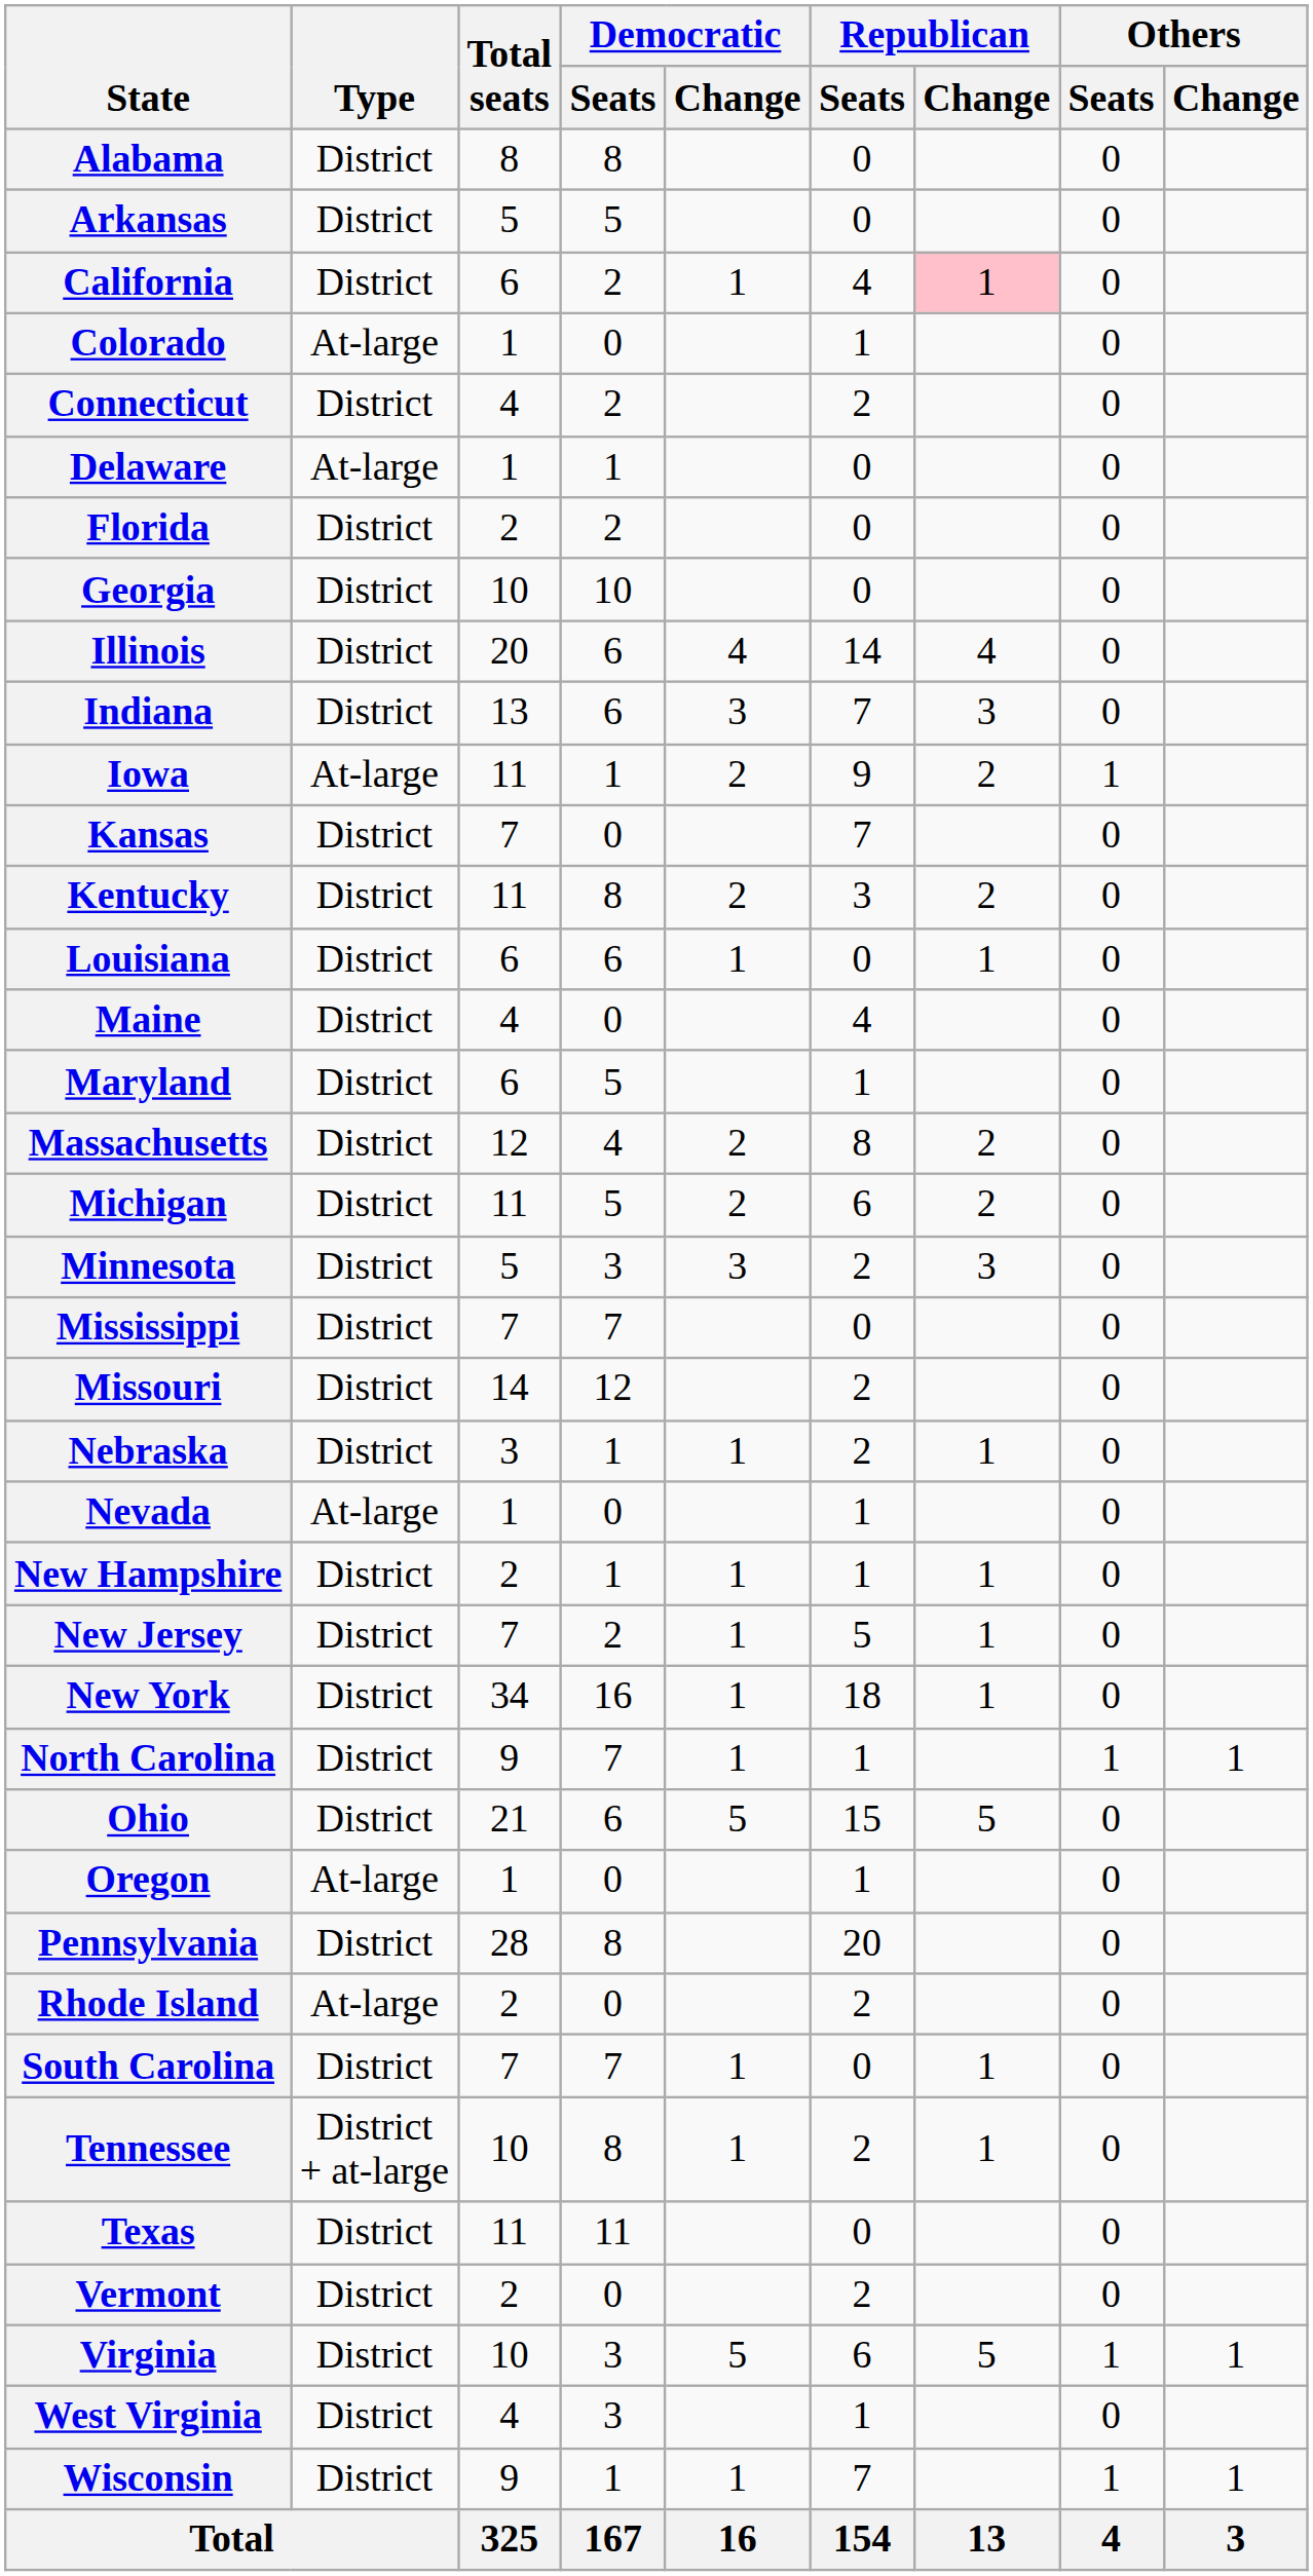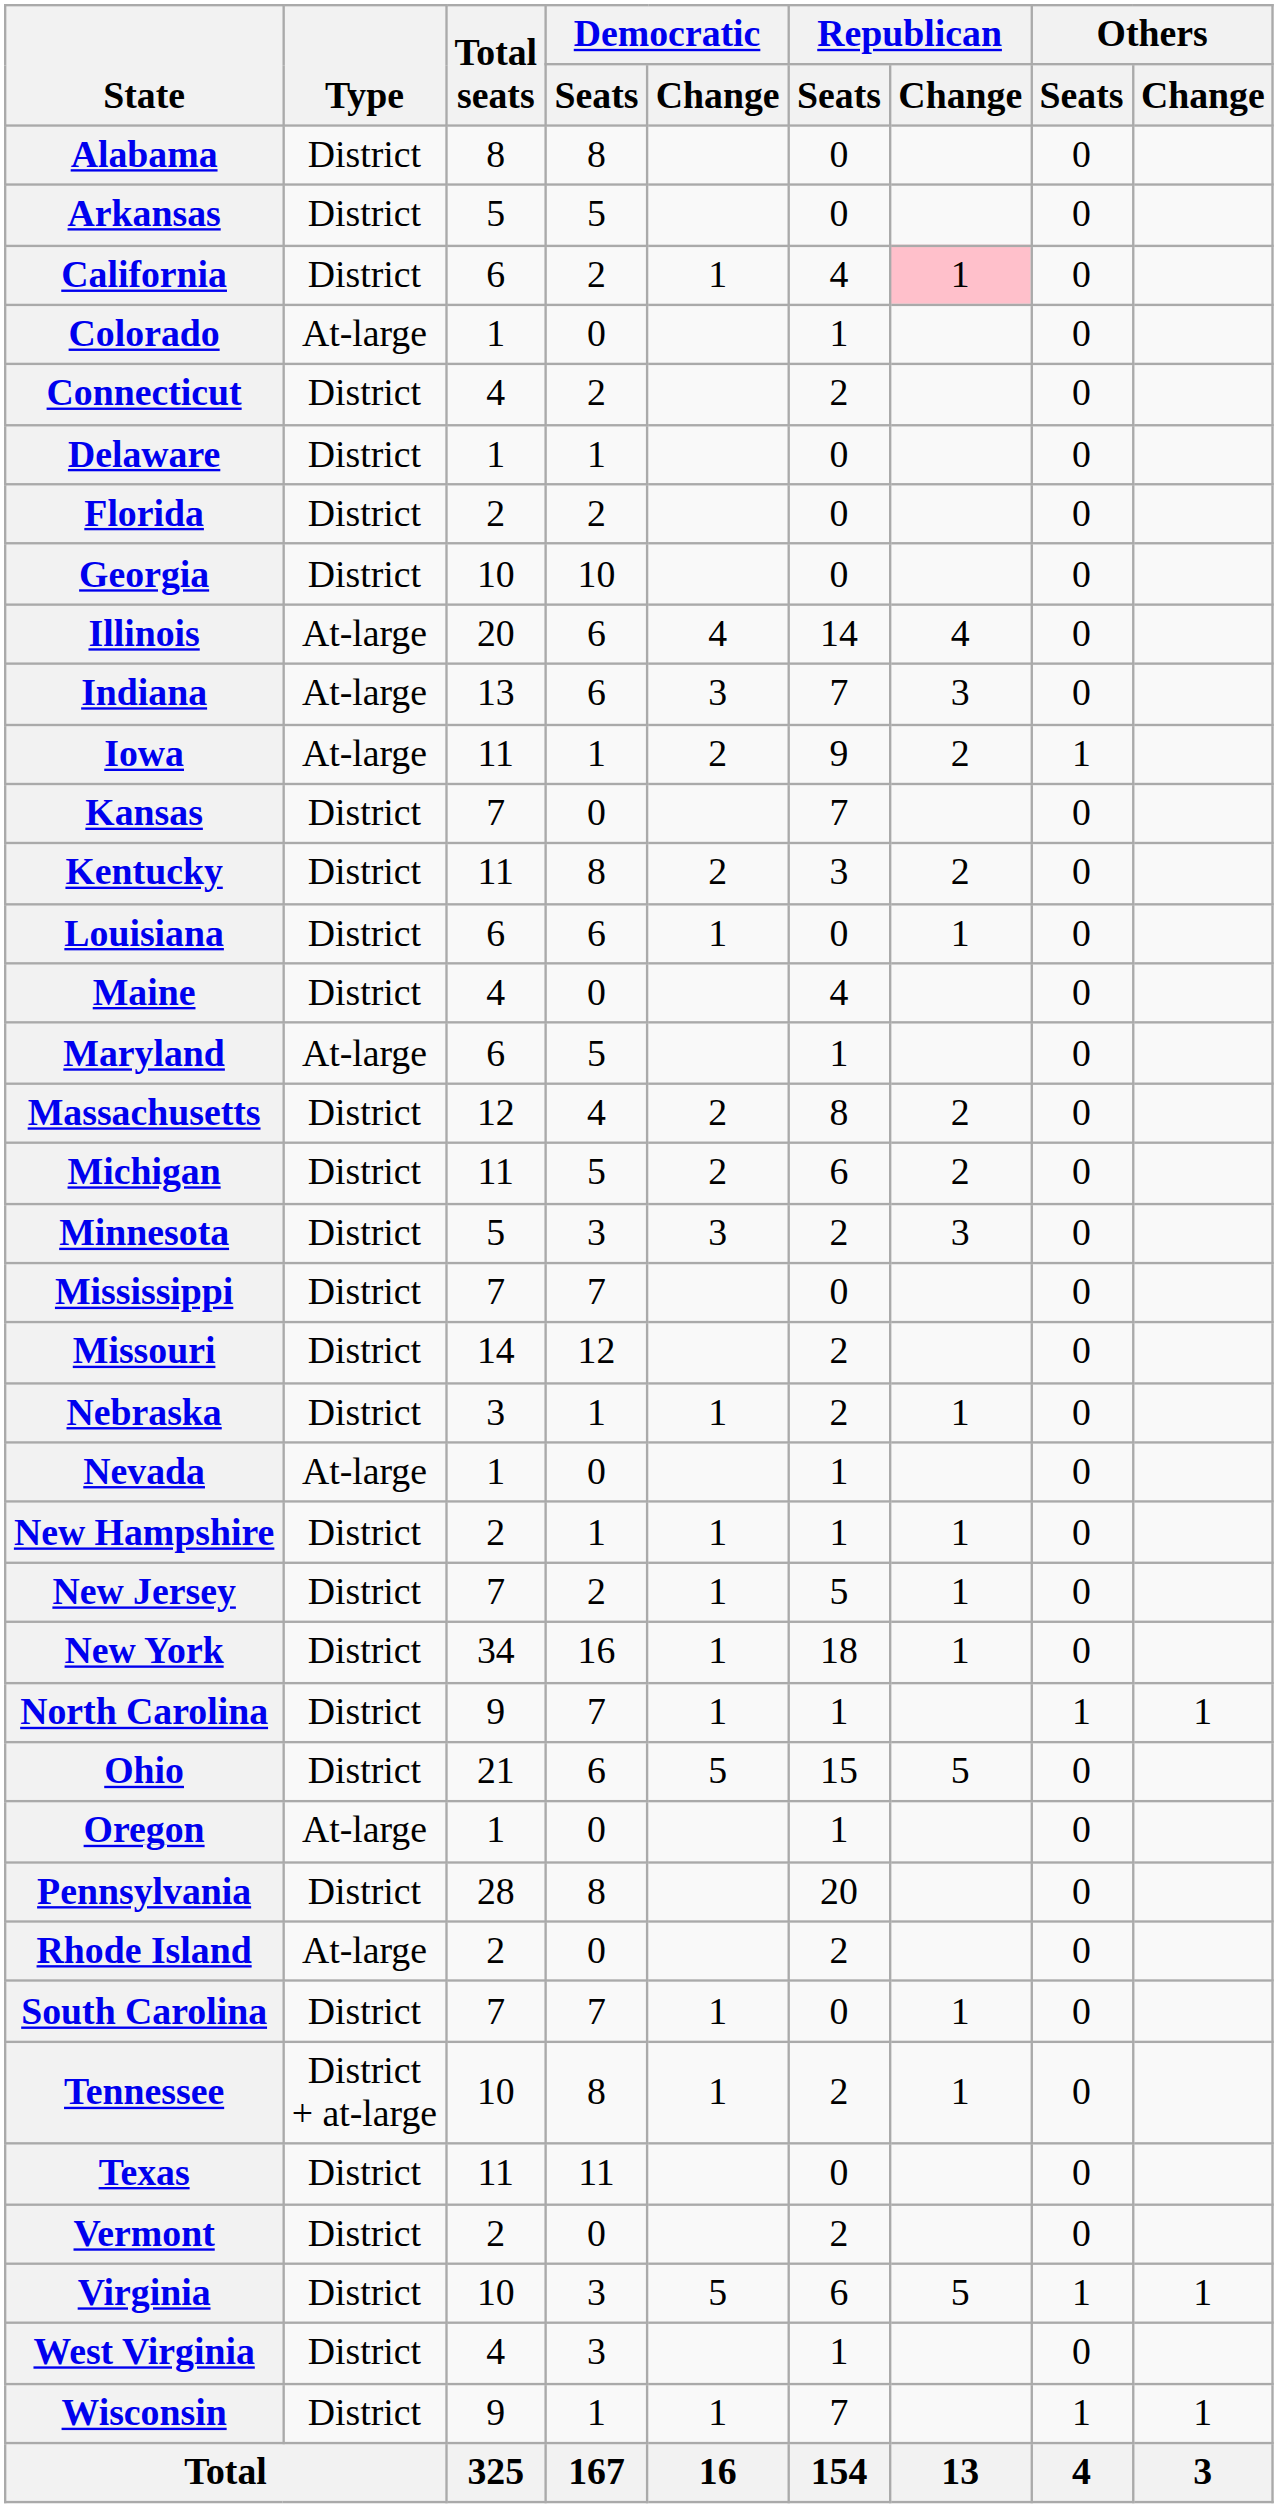 <table class="wikitable sortable" style="text-align:center">
 <tr valign=bottom>
 <th rowspan=2>State</th>
 <th rowspan=2>Type</th>
 <th rowspan=2>Total<br>seats</th>
 <th colspan=2 ><a href='#'>Democratic</a></th>
 <th colspan=2 ><a href='#'>Republican</a></th>
 <th colspan=2>Others</th>
 </tr>
 <tr>
 <th>Seats</th>
 <th>Change</th>
 <th>Seats</th>
 <th>Change</th>
 <th>Seats</th>
 <th>Change</th>
 </tr>
 <tr>
 <th><a href='#'>Alabama</a></th>
 <td>District</td>
 <td>8</td>
 <td>8</td>
 <td></td>
 <td>0</td>
 <td></td>
 <td>0</td>
 <td data-sort-value=0></td>
 </tr>
 <tr>
 <th><a href='#'>Arkansas</a></th>
 <td>District</td>
 <td>5</td>
 <td>5</td>
 <td></td>
 <td>0</td>
 <td></td>
 <td>0</td>
 <td data-sort-value=0></td>
 </tr>
 <tr>
 <th><a href='#'>California</a></th>
 <td>District</td>
 <td>6</td>
 <td>2</td>
 <td> 1</td>
 <td>4</td>
 <td style="background: pink;"> 1</td>
 <td>0</td>
 <td data-sort-value=0></td>
 </tr>
 <tr>
 <th><a href='#'>Colorado</a></th>
 <td>At-large</td>
 <td>1</td>
 <td>0</td>
 <td></td>
 <td>1</td>
 <td></td>
 <td>0</td>
 <td data-sort-value=0></td>
 </tr>
 <tr>
 <th><a href='#'>Connecticut</a></th>
 <td>District</td>
 <td>4</td>
 <td>2</td>
 <td></td>
 <td>2</td>
 <td></td>
 <td>0</td>
 <td data-sort-value=0></td>
 </tr>
 <tr>
 <th><a href='#'>Delaware</a></th>
-<td>At-large</td>
+<td>District</td>
 <td>1</td>
 <td>1</td>
 <td></td>
 <td>0</td>
 <td></td>
 <td>0</td>
 <td data-sort-value=0></td>
 </tr>
 <tr>
 <th><a href='#'>Florida</a></th>
 <td>District</td>
 <td>2</td>
 <td>2</td>
 <td></td>
 <td>0</td>
 <td></td>
 <td>0</td>
 <td data-sort-value=0></td>
 </tr>
 <tr>
 <th><a href='#'>Georgia</a></th>
 <td>District</td>
 <td>10</td>
 <td>10</td>
 <td></td>
 <td>0</td>
 <td></td>
 <td>0</td>
 <td data-sort-value=0></td>
 </tr>
 <tr>
 <th><a href='#'>Illinois</a></th>
-<td>District</td>
+<td>At-large</td>
 <td>20</td>
 <td>6</td>
 <td> 4</td>
 <td>14</td>
 <td> 4</td>
 <td>0</td>
 <td data-sort-value=0></td>
 </tr>
 <tr>
 <th><a href='#'>Indiana</a></th>
-<td>District</td>
+<td>At-large</td>
 <td>13</td>
 <td>6</td>
 <td> 3</td>
 <td>7</td>
 <td> 3</td>
 <td>0</td>
 <td data-sort-value=0></td>
 </tr>
 <tr>
 <th><a href='#'>Iowa</a></th>
 <td>At-large</td>
 <td>11</td>
 <td>1</td>
 <td> 2</td>
 <td>9</td>
 <td> 2</td>
 <td>1</td>
 <td></td>
 </tr>
 <tr>
 <th><a href='#'>Kansas</a></th>
 <td>District</td>
 <td>7</td>
 <td>0</td>
 <td></td>
 <td>7</td>
 <td></td>
 <td>0</td>
 <td data-sort-value=0></td>
 </tr>
 <tr>
 <th><a href='#'>Kentucky</a></th>
 <td>District</td>
 <td>11</td>
 <td>8</td>
 <td> 2</td>
 <td>3</td>
 <td> 2</td>
 <td>0</td>
 <td data-sort-value=0></td>
 </tr>
 <tr>
 <th><a href='#'>Louisiana</a></th>
 <td>District</td>
 <td>6</td>
 <td>6</td>
 <td> 1</td>
 <td>0</td>
 <td> 1</td>
 <td>0</td>
 <td data-sort-value=0></td>
 </tr>
 <tr>
 <th><a href='#'>Maine</a></th>
 <td>District</td>
 <td>4</td>
 <td>0</td>
 <td></td>
 <td>4</td>
 <td></td>
 <td>0</td>
 <td data-sort-value=0></td>
 </tr>
 <tr>
 <th><a href='#'>Maryland</a></th>
-<td>District</td>
+<td>At-large</td>
 <td>6</td>
 <td>5</td>
 <td></td>
 <td>1</td>
 <td></td>
 <td>0</td>
 <td data-sort-value=0></td>
 </tr>
 <tr>
 <th><a href='#'>Massachusetts</a></th>
 <td>District</td>
 <td>12</td>
 <td>4</td>
 <td> 2</td>
 <td>8</td>
 <td> 2</td>
 <td>0</td>
 <td data-sort-value=0></td>
 </tr>
 <tr>
 <th><a href='#'>Michigan</a></th>
 <td>District</td>
 <td>11</td>
 <td>5</td>
 <td> 2</td>
 <td>6</td>
 <td> 2</td>
 <td>0</td>
 <td data-sort-value=0></td>
 </tr>
 <tr>
 <th><a href='#'>Minnesota</a></th>
 <td>District</td>
 <td>5</td>
 <td>3</td>
 <td> 3</td>
 <td>2</td>
 <td> 3</td>
 <td>0</td>
 <td data-sort-value=0></td>
 </tr>
 <tr>
 <th><a href='#'>Mississippi</a></th>
 <td>District</td>
 <td>7</td>
 <td>7</td>
 <td></td>
 <td>0</td>
 <td></td>
 <td>0</td>
 <td data-sort-value=0></td>
 </tr>
 <tr>
 <th><a href='#'>Missouri</a></th>
 <td>District</td>
 <td>14</td>
 <td>12</td>
 <td></td>
 <td>2</td>
 <td></td>
 <td>0</td>
 <td data-sort-value=0></td>
 </tr>
 <tr>
 <th><a href='#'>Nebraska</a></th>
 <td>District</td>
 <td>3</td>
 <td>1</td>
 <td> 1</td>
 <td>2</td>
 <td> 1</td>
 <td>0</td>
 <td data-sort-value=0></td>
 </tr>
 <tr>
 <th><a href='#'>Nevada</a></th>
 <td>At-large</td>
 <td>1</td>
 <td>0</td>
 <td></td>
 <td>1</td>
 <td></td>
 <td>0</td>
 <td data-sort-value=0></td>
 </tr>
 <tr>
 <th><a href='#'>New Hampshire</a></th>
 <td>District</td>
 <td>2</td>
 <td>1</td>
 <td> 1</td>
 <td>1</td>
 <td> 1</td>
 <td>0</td>
 <td data-sort-value=0></td>
 </tr>
 <tr>
 <th><a href='#'>New Jersey</a></th>
 <td>District</td>
 <td>7</td>
 <td>2</td>
 <td> 1</td>
 <td>5</td>
 <td> 1</td>
 <td>0</td>
 <td data-sort-value=0></td>
 </tr>
 <tr>
 <th><a href='#'>New York</a></th>
 <td>District</td>
 <td>34</td>
 <td>16</td>
 <td> 1</td>
 <td>18</td>
 <td> 1</td>
 <td>0</td>
 <td data-sort-value=0></td>
 </tr>
 <tr>
 <th><a href='#'>North Carolina</a></th>
 <td>District</td>
 <td>9</td>
 <td>7</td>
 <td> 1</td>
 <td>1</td>
 <td></td>
 <td>1</td>
 <td> 1</td>
 </tr>
 <tr>
 <th><a href='#'>Ohio</a></th>
 <td>District</td>
 <td>21</td>
 <td>6</td>
 <td> 5</td>
 <td>15</td>
 <td> 5</td>
 <td>0</td>
 <td data-sort-value=0></td>
 </tr>
 <tr>
 <th><a href='#'>Oregon</a></th>
 <td>At-large</td>
 <td>1</td>
 <td>0</td>
 <td></td>
 <td>1</td>
 <td></td>
 <td>0</td>
 <td data-sort-value=0></td>
 </tr>
 <tr>
 <th><a href='#'>Pennsylvania</a></th>
 <td>District</td>
 <td>28</td>
 <td>8</td>
 <td></td>
 <td>20</td>
 <td></td>
 <td>0</td>
 <td data-sort-value=0></td>
 </tr>
 <tr>
 <th><a href='#'>Rhode Island</a></th>
 <td>At-large</td>
 <td>2</td>
 <td>0</td>
 <td></td>
 <td>2</td>
 <td></td>
 <td>0</td>
 <td data-sort-value=0></td>
 </tr>
 <tr>
 <th><a href='#'>South Carolina</a></th>
 <td>District</td>
 <td>7</td>
 <td>7</td>
 <td> 1</td>
 <td>0</td>
 <td> 1</td>
 <td>0</td>
 <td data-sort-value=0></td>
 </tr>
 <tr>
 <th><a href='#'>Tennessee</a></th>
 <td>District<br>+ at-large</td>
 <td>10</td>
 <td>8</td>
 <td> 1</td>
 <td>2</td>
 <td> 1</td>
 <td>0</td>
 <td data-sort-value=0></td>
 </tr>
 <tr>
 <th><a href='#'>Texas</a></th>
 <td>District</td>
 <td>11</td>
 <td>11</td>
 <td></td>
 <td>0</td>
 <td></td>
 <td>0</td>
 <td data-sort-value=0></td>
 </tr>
 <tr>
 <th><a href='#'>Vermont</a></th>
 <td>District</td>
 <td>2</td>
 <td>0</td>
 <td></td>
 <td>2</td>
 <td></td>
 <td>0</td>
 <td data-sort-value=0></td>
 </tr>
 <tr>
 <th><a href='#'>Virginia</a></th>
 <td>District</td>
 <td>10</td>
 <td>3</td>
 <td> 5</td>
 <td>6</td>
 <td> 5</td>
 <td>1</td>
 <td> 1</td>
 </tr>
 <tr>
 <th><a href='#'>West Virginia</a></th>
 <td>District</td>
 <td>4</td>
 <td>3</td>
 <td></td>
 <td>1</td>
 <td></td>
 <td>0</td>
 <td data-sort-value=0></td>
 </tr>
 <tr>
 <th><a href='#'>Wisconsin</a></th>
 <td>District</td>
 <td>9</td>
 <td>1</td>
 <td> 1</td>
 <td>7</td>
 <td></td>
 <td>1</td>
 <td> 1</td>
 </tr>
 <tr>
 <th colspan=2>Total</th>
 <th>325</th>
 <th>167<br></th>
 <th> 16</th>
 <th>154<br></th>
 <th>13</th>
 <th>4<br></th>
 <th> 3</th>
 </tr>
 </table>
